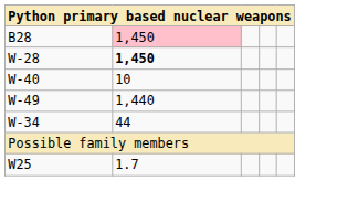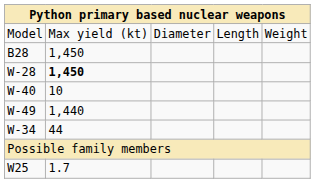 <table class="wikitable" style="border-collapse: collapse;">
 <tr>
 <th style="background-color: #F8EABA;" colspan="5">Python primary based nuclear weapons</th>
 </tr>
 <tr>
+<td>Model</td>
+<td>Max yield (kt)</td>
+<td>Diameter</td>
+<td>Length</td>
+<td>Weight</td>
+</tr>
+<tr>
 <td>B28</td>
-<td style="background: pink;">1,450</td>
+<td>1,450</td>
 <td></td>
 <td></td>
 <td></td>
 </tr>
 <tr>
 <td>W-28</td>
 <td><strong>1,450</strong></td>
 <td></td>
 <td></td>
 <td></td>
 </tr>
 <tr>
 <td>W-40</td>
 <td>10</td>
 <td></td>
 <td></td>
 <td></td>
 </tr>
 <tr>
 <td>W-49</td>
 <td>1,440</td>
 <td></td>
 <td></td>
 <td></td>
 </tr>
 <tr>
 <td>W-34</td>
 <td>44</td>
 <td></td>
 <td></td>
 <td></td>
 </tr>
 <tr>
 <td !  style="background-color: #F8EABA;" colspan="5">Possible family members</td>
 </tr>
 <tr>
 <td>W25</td>
 <td>1.7</td>
 <td></td>
 <td></td>
 <td></td>
 </tr>
 </table>
